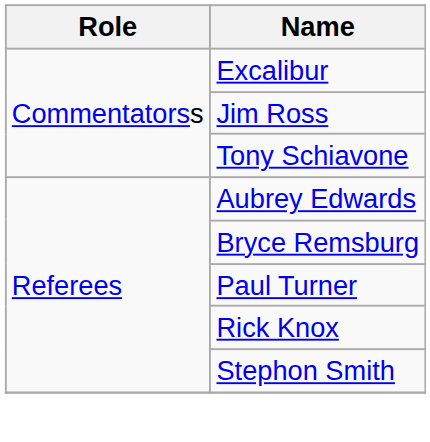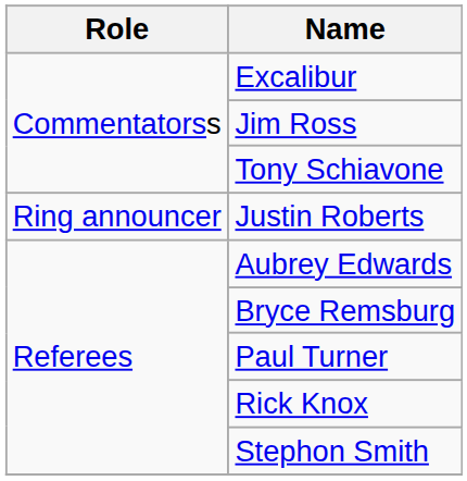 <table class=wikitable style="font-size:90%; margin: 0.5em 0 0.5em 1em; float: right; clear: right;">
 <tr>
 <th>Role</th>
 <th>Name</th>
 </tr>
 <tr>
 <td rowspan=3><a href='#'>Commentators</a>s</td>
 <td><a href='#'>Excalibur</a></td>
 </tr>
 <tr>
 <td><a href='#'>Jim Ross</a></td>
 </tr>
 <tr>
 <td><a href='#'>Tony Schiavone</a></td>
+</tr>
+<tr>
+<td><a href='#'>Ring announcer</a></td>
+<td><a href='#'>Justin Roberts</a></td>
 </tr>
 <tr>
 <td rowspan=5><a href='#'>Referees</a></td>
 <td><a href='#'>Aubrey Edwards</a></td>
 </tr>
 <tr>
 <td><a href='#'>Bryce Remsburg</a></td>
 </tr>
 <tr>
 <td><a href='#'>Paul Turner</a></td>
 </tr>
 <tr>
 <td><a href='#'>Rick Knox</a></td>
 </tr>
 <tr>
 <td><a href='#'>Stephon Smith</a></td>
 </tr>
 <tr>
 </tr>
 </table>
